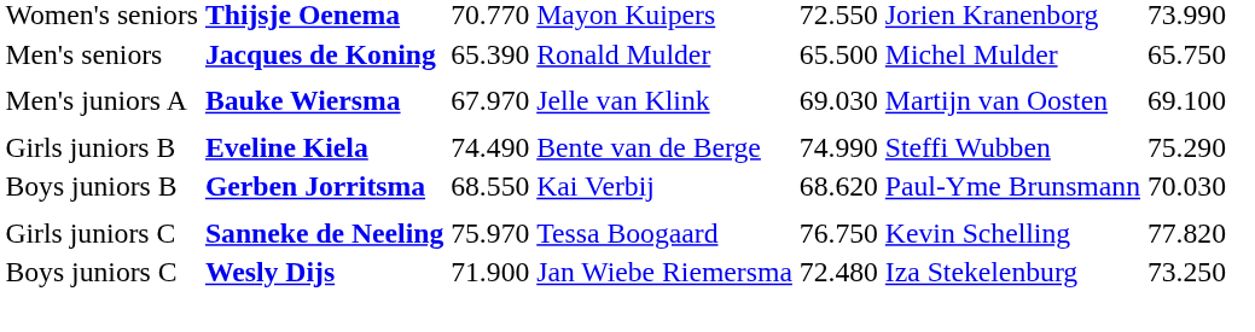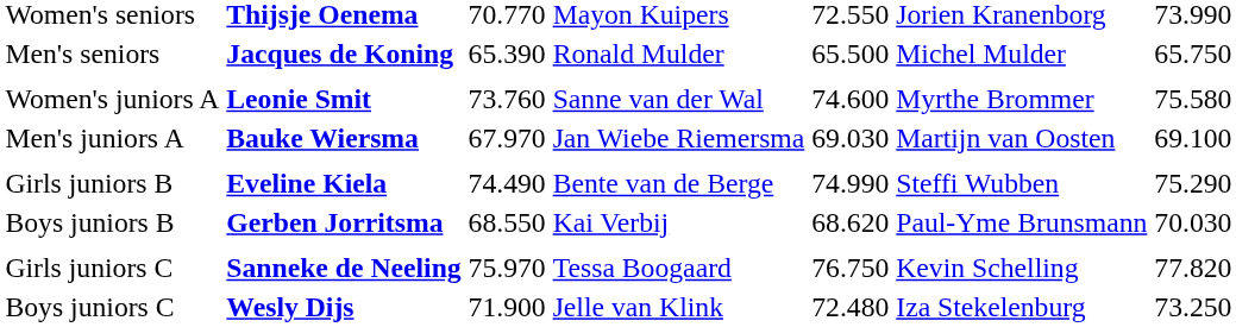 <table>
 <tr>
 <td>Women's seniors</td>
 <td><strong><a href='#'>Thijsje Oenema</a></strong></td>
 <td>70.770</td>
 <td><a href='#'>Mayon Kuipers</a></td>
 <td>72.550</td>
 <td><a href='#'>Jorien Kranenborg</a></td>
 <td>73.990</td>
 </tr>
 <tr>
 <td>Men's seniors</td>
 <td><strong><a href='#'>Jacques de Koning</a></strong></td>
 <td>65.390</td>
 <td><a href='#'>Ronald Mulder</a></td>
 <td>65.500</td>
 <td><a href='#'>Michel Mulder</a></td>
 <td>65.750</td>
 </tr>
 <tr>
 <td colspan=7></td>
 </tr>
 <tr>
+<td>Women's juniors A</td>
+<td><strong><a href='#'>Leonie Smit</a></strong></td>
+<td>73.760</td>
+<td><a href='#'>Sanne van der Wal</a></td>
+<td>74.600</td>
+<td><a href='#'>Myrthe Brommer</a></td>
+<td>75.580</td>
+</tr>
+<tr>
 <td>Men's juniors A</td>
 <td><strong><a href='#'>Bauke Wiersma</a></strong></td>
 <td>67.970</td>
-<td><a href='#'>Jelle van Klink</a></td>
+<td><a href='#'>Jan Wiebe Riemersma</a></td>
 <td>69.030</td>
 <td><a href='#'>Martijn van Oosten</a></td>
 <td>69.100</td>
 </tr>
 <tr>
 <td colspan=7></td>
 </tr>
 <tr>
 <td>Girls juniors B</td>
 <td><strong><a href='#'>Eveline Kiela</a></strong></td>
 <td>74.490</td>
 <td><a href='#'>Bente van de Berge</a></td>
 <td>74.990</td>
 <td><a href='#'>Steffi Wubben</a></td>
 <td>75.290</td>
 </tr>
 <tr>
 <td>Boys juniors B</td>
 <td><strong><a href='#'>Gerben Jorritsma</a></strong></td>
 <td>68.550</td>
 <td><a href='#'>Kai Verbij</a></td>
 <td>68.620</td>
 <td><a href='#'>Paul-Yme Brunsmann</a></td>
 <td>70.030</td>
 </tr>
 <tr>
 <td colspan=7></td>
 </tr>
 <tr>
 <td>Girls juniors C</td>
 <td><strong><a href='#'>Sanneke de Neeling</a></strong></td>
 <td>75.970</td>
 <td><a href='#'>Tessa Boogaard</a></td>
 <td>76.750</td>
 <td><a href='#'>Kevin Schelling</a></td>
 <td>77.820</td>
 </tr>
 <tr>
 <td>Boys juniors C</td>
 <td><strong><a href='#'>Wesly Dijs</a></strong></td>
 <td>71.900</td>
-<td><a href='#'>Jan Wiebe Riemersma</a></td>
+<td><a href='#'>Jelle van Klink</a></td>
 <td>72.480</td>
 <td><a href='#'>Iza Stekelenburg</a></td>
 <td>73.250</td>
 </tr>
 </table>
